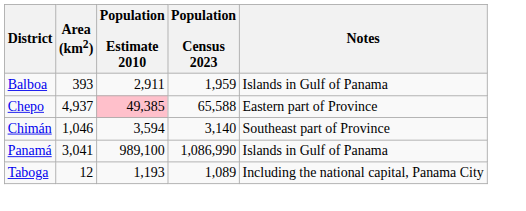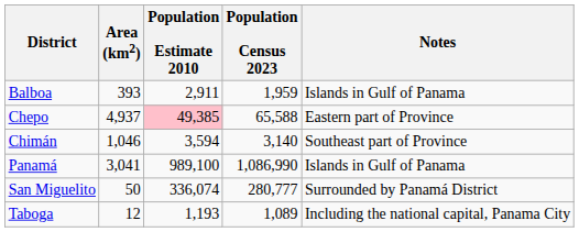 <table class="sortable wikitable">
 <tr>
 <th>District</th>
 <th>Area<br>(km<sup>2</sup>)</th>
 <th>Population <br><br>Estimate<br>2010</th>
 <th>Population <br><br>Census<br>2023</th>
 <th>Notes</th>
 </tr>
 <tr>
 <td><a href='#'>Balboa</a></td>
 <td align="right">393</td>
 <td align="right">2,911</td>
 <td align="right">1,959</td>
 <td>Islands in Gulf of Panama</td>
 </tr>
 <tr>
 <td><a href='#'>Chepo</a></td>
 <td align="right">4,937</td>
 <td align="right" style="background: pink;">49,385</td>
 <td align="right">65,588</td>
 <td>Eastern part of Province</td>
 </tr>
 <tr>
 <td><a href='#'>Chimán</a></td>
 <td align="right">1,046</td>
 <td align="right">3,594</td>
 <td align="right">3,140</td>
 <td>Southeast part of Province</td>
 </tr>
 <tr>
 <td><a href='#'>Panamá</a></td>
 <td align="right">3,041</td>
 <td align="right">989,100</td>
 <td align="right">1,086,990</td>
 <td>Islands in Gulf of Panama</td>
 </tr>
 <tr>
+<td><a href='#'>San Miguelito</a></td>
+<td align="right">50</td>
+<td align="right">336,074</td>
+<td align="right">280,777</td>
+<td>Surrounded by Panamá District</td>
+</tr>
+<tr>
 <td><a href='#'>Taboga</a></td>
 <td align="right">12</td>
 <td align="right">1,193</td>
 <td align="right">1,089</td>
 <td>Including the national capital, Panama City</td>
 </tr>
 </table>
